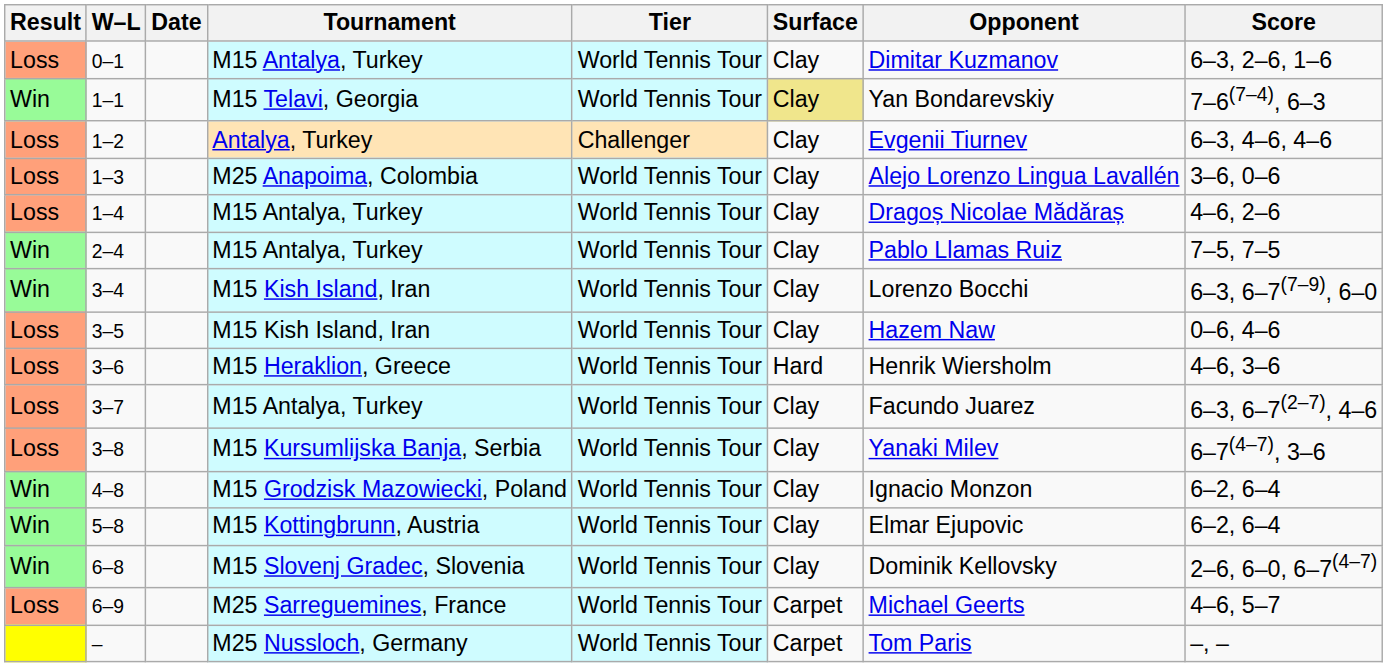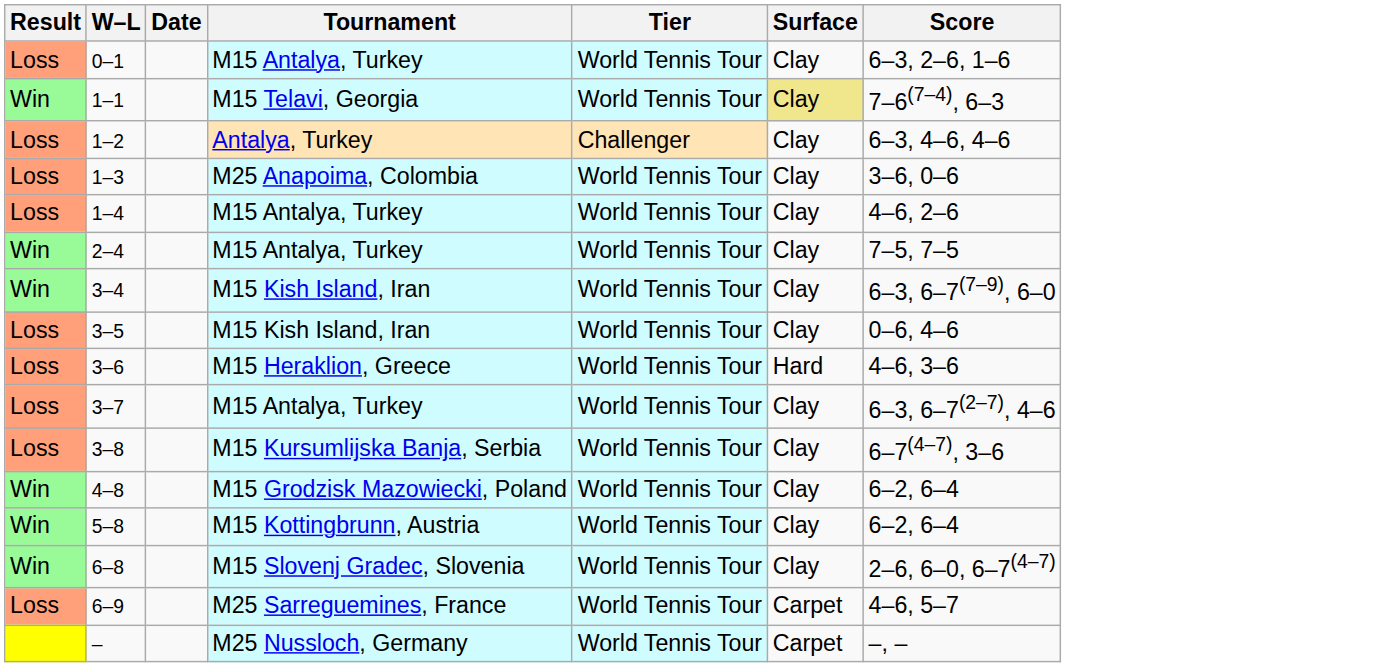 <table class="sortable wikitable">
 <tr>
 <th>Result</th>
 <th class="unsortable">W–L</th>
 <th>Date</th>
 <th>Tournament</th>
 <th>Tier</th>
 <th>Surface</th>
-<th>Opponent</th>
 <th class="unsortable">Score</th>
 </tr>
 <tr>
 <td bgcolor=FFA07A>Loss</td>
 <td><small>0–1</small></td>
 <td></td>
 <td style="background:#cffcff;">M15 <a href='#'>Antalya</a>, Turkey</td>
 <td style="background:#cffcff;">World Tennis Tour</td>
 <td>Clay</td>
-<td> <a href='#'>Dimitar Kuzmanov</a></td>
 <td>6–3, 2–6, 1–6</td>
 </tr>
 <tr>
 <td bgcolor=98FB98>Win</td>
 <td><small>1–1</small></td>
 <td></td>
 <td style="background:#cffcff;">M15 <a href='#'>Telavi</a>, Georgia</td>
 <td style="background:#cffcff;">World Tennis Tour</td>
 <td style="background: khaki;">Clay</td>
-<td> Yan Bondarevskiy</td>
 <td>7–6<sup>(7–4)</sup>, 6–3</td>
 </tr>
 <tr>
 <td bgcolor=FFA07A>Loss</td>
 <td><small>1–2</small></td>
 <td><a href='#'></a></td>
 <td style="background:moccasin;"><a href='#'>Antalya</a>, Turkey</td>
 <td style="background:moccasin;">Challenger</td>
 <td>Clay</td>
-<td> <a href='#'>Evgenii Tiurnev</a></td>
 <td>6–3, 4–6, 4–6</td>
 </tr>
 <tr>
 <td bgcolor=FFA07A>Loss</td>
 <td><small>1–3</small></td>
 <td></td>
 <td style="background:#cffcff;">M25 <a href='#'>Anapoima</a>, Colombia</td>
 <td style="background:#cffcff;">World Tennis Tour</td>
 <td>Clay</td>
-<td> <a href='#'>Alejo Lorenzo Lingua Lavallén</a></td>
 <td>3–6, 0–6</td>
 </tr>
 <tr>
 <td bgcolor=FFA07A>Loss</td>
 <td><small>1–4</small></td>
 <td></td>
 <td style="background:#cffcff;">M15 Antalya, Turkey</td>
 <td style="background:#cffcff;">World Tennis Tour</td>
 <td>Clay</td>
-<td> <a href='#'>Dragoș Nicolae Mădăraș</a></td>
 <td>4–6, 2–6</td>
 </tr>
 <tr>
 <td bgcolor=98FB98>Win</td>
 <td><small>2–4</small></td>
 <td></td>
 <td style="background:#cffcff;">M15 Antalya, Turkey</td>
 <td style="background:#cffcff;">World Tennis Tour</td>
 <td>Clay</td>
-<td> <a href='#'>Pablo Llamas Ruiz</a></td>
 <td>7–5, 7–5</td>
 </tr>
 <tr>
 <td bgcolor=98FB98>Win</td>
 <td><small>3–4</small></td>
 <td></td>
 <td style="background:#cffcff;">M15 <a href='#'>Kish Island</a>, Iran</td>
 <td style="background:#cffcff;">World Tennis Tour</td>
 <td>Clay</td>
-<td> Lorenzo Bocchi</td>
 <td>6–3, 6–7<sup>(7–9)</sup>, 6–0</td>
 </tr>
 <tr>
 <td bgcolor=FFA07A>Loss</td>
 <td><small>3–5</small></td>
 <td></td>
 <td style="background:#cffcff;">M15 Kish Island, Iran</td>
 <td style="background:#cffcff;">World Tennis Tour</td>
 <td>Clay</td>
-<td> <a href='#'>Hazem Naw</a></td>
 <td>0–6, 4–6</td>
 </tr>
 <tr>
 <td bgcolor=FFA07A>Loss</td>
 <td><small>3–6</small></td>
 <td></td>
 <td style="background:#cffcff;">M15 <a href='#'>Heraklion</a>, Greece</td>
 <td style="background:#cffcff;">World Tennis Tour</td>
 <td>Hard</td>
-<td> Henrik Wiersholm</td>
 <td>4–6, 3–6</td>
 </tr>
 <tr>
 <td bgcolor=FFA07A>Loss</td>
 <td><small>3–7</small></td>
 <td></td>
 <td style="background:#cffcff;">M15 Antalya, Turkey</td>
 <td style="background:#cffcff;">World Tennis Tour</td>
 <td>Clay</td>
-<td> Facundo Juarez</td>
 <td>6–3, 6–7<sup>(2–7)</sup>, 4–6</td>
 </tr>
 <tr>
 <td bgcolor=FFA07A>Loss</td>
 <td><small>3–8</small></td>
 <td></td>
 <td style="background:#cffcff;">M15 <a href='#'>Kursumlijska Banja</a>, Serbia</td>
 <td style="background:#cffcff;">World Tennis Tour</td>
 <td>Clay</td>
-<td> <a href='#'>Yanaki Milev</a></td>
 <td>6–7<sup>(4–7)</sup>, 3–6</td>
 </tr>
 <tr>
 <td bgcolor=98FB98>Win</td>
 <td><small>4–8</small></td>
 <td></td>
 <td style="background:#cffcff;">M15 <a href='#'>Grodzisk Mazowiecki</a>, Poland</td>
 <td style="background:#cffcff;">World Tennis Tour</td>
 <td>Clay</td>
-<td> Ignacio Monzon</td>
 <td>6–2, 6–4</td>
 </tr>
 <tr>
 <td bgcolor=98FB98>Win</td>
 <td><small>5–8</small></td>
 <td></td>
 <td style="background:#cffcff;">M15 <a href='#'>Kottingbrunn</a>, Austria</td>
 <td style="background:#cffcff;">World Tennis Tour</td>
 <td>Clay</td>
-<td> Elmar Ejupovic</td>
 <td>6–2, 6–4</td>
 </tr>
 <tr>
 <td bgcolor= 98FB98>Win</td>
 <td><small>6–8</small></td>
 <td></td>
 <td style="background:#cffcff;">M15 <a href='#'>Slovenj Gradec</a>, Slovenia</td>
 <td style="background:#cffcff;">World Tennis Tour</td>
 <td>Clay</td>
-<td> Dominik Kellovsky</td>
 <td>2–6, 6–0, 6–7<sup>(4–7)</sup></td>
 </tr>
 <tr>
 <td bgcolor=FFA07A>Loss</td>
 <td><small>6–9</small></td>
 <td></td>
 <td style="background:#cffcff;">M25 <a href='#'>Sarreguemines</a>, France</td>
 <td style="background:#cffcff;">World Tennis Tour</td>
 <td>Carpet</td>
-<td> <a href='#'>Michael Geerts</a></td>
 <td>4–6, 5–7</td>
 </tr>
 <tr>
 <td bgcolor= yellow></td>
 <td><small>–</small></td>
 <td></td>
 <td style="background:#cffcff;">M25 <a href='#'>Nussloch</a>, Germany</td>
 <td style="background:#cffcff;">World Tennis Tour</td>
 <td>Carpet</td>
-<td> <a href='#'>Tom Paris</a></td>
 <td>–, –</td>
 </tr>
 </table>
